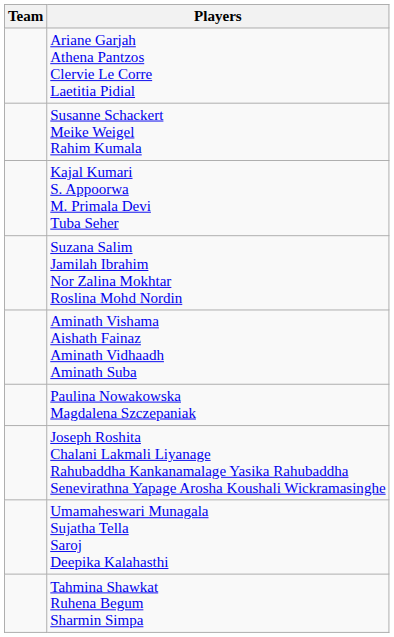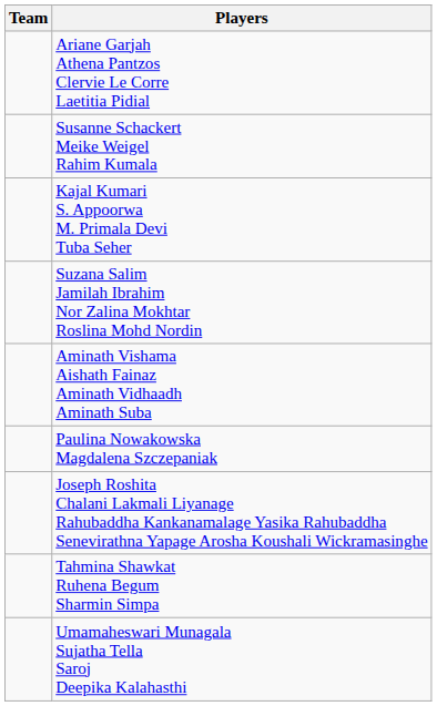 <table class="wikitable sortable">
 <tr>
 <th>Team</th>
 <th>Players</th>
 </tr>
 <tr>
 <td></td>
 <td><a href='#'>Ariane Garjah</a><br><a href='#'>Athena Pantzos</a><br><a href='#'>Clervie Le Corre</a><br><a href='#'>Laetitia Pidial</a></td>
 </tr>
 <tr>
 <td></td>
 <td><a href='#'>Susanne Schackert</a><br><a href='#'>Meike Weigel</a><br><a href='#'>Rahim Kumala</a></td>
 </tr>
 <tr>
 <td></td>
 <td><a href='#'>Kajal Kumari</a><br><a href='#'>S. Appoorwa</a><br><a href='#'>M. Primala Devi</a><br><a href='#'>Tuba Seher</a></td>
 </tr>
 <tr>
 <td></td>
 <td><a href='#'>Suzana Salim</a><br><a href='#'>Jamilah Ibrahim</a><br><a href='#'>Nor Zalina Mokhtar</a><br><a href='#'>Roslina Mohd Nordin</a></td>
 </tr>
 <tr>
 <td></td>
 <td><a href='#'>Aminath Vishama</a><br><a href='#'>Aishath Fainaz</a><br><a href='#'>Aminath Vidhaadh</a><br><a href='#'>Aminath Suba</a></td>
 </tr>
 <tr>
 <td></td>
 <td><a href='#'>Paulina Nowakowska</a><br><a href='#'>Magdalena Szczepaniak</a></td>
 </tr>
 <tr>
 <td></td>
 <td><a href='#'>Joseph Roshita</a><br><a href='#'>Chalani Lakmali Liyanage</a><br><a href='#'>Rahubaddha Kankanamalage Yasika Rahubaddha</a><br><a href='#'>Senevirathna Yapage Arosha Koushali Wickramasinghe</a></td>
 </tr>
 <tr>
 <td></td>
-<td><a href='#'>Umamaheswari Munagala</a><br><a href='#'>Sujatha Tella</a><br><a href='#'>Saroj</a><br><a href='#'>Deepika Kalahasthi</a></td>
+<td><a href='#'>Tahmina Shawkat</a><br><a href='#'>Ruhena Begum</a><br><a href='#'>Sharmin Simpa</a></td>
 </tr>
 <tr>
 <td></td>
-<td><a href='#'>Tahmina Shawkat</a><br><a href='#'>Ruhena Begum</a><br><a href='#'>Sharmin Simpa</a></td>
+<td><a href='#'>Umamaheswari Munagala</a><br><a href='#'>Sujatha Tella</a><br><a href='#'>Saroj</a><br><a href='#'>Deepika Kalahasthi</a></td>
 </tr>
 </table>
